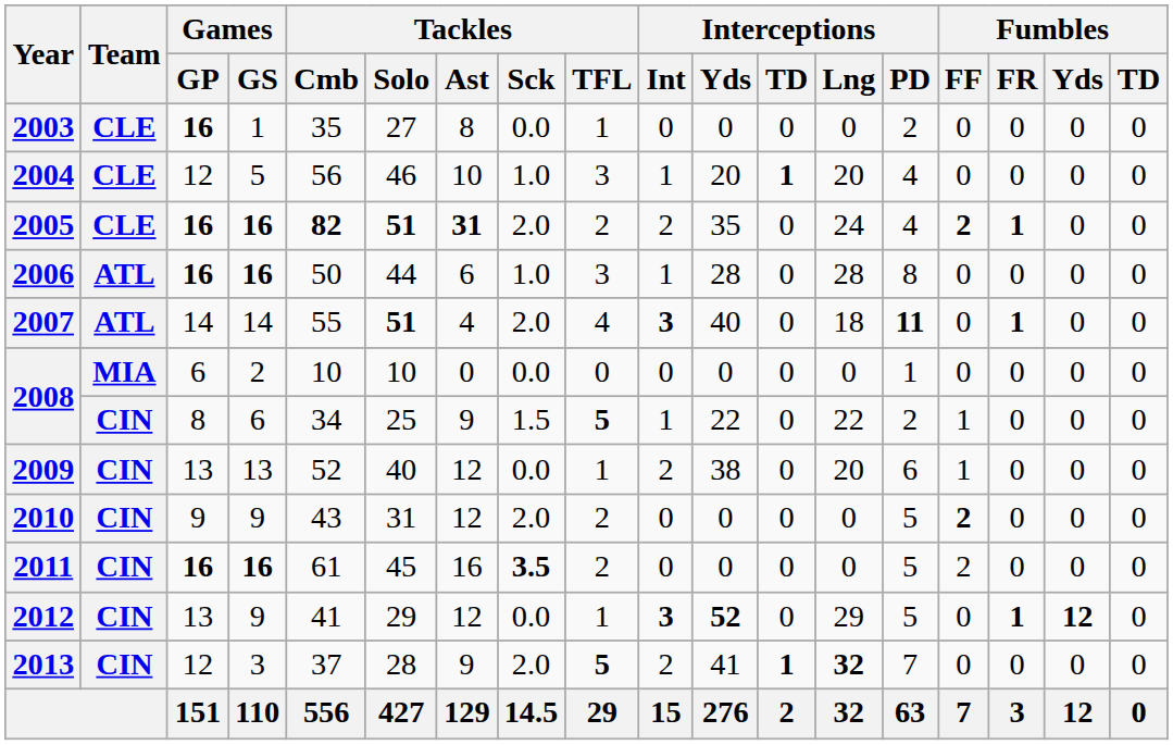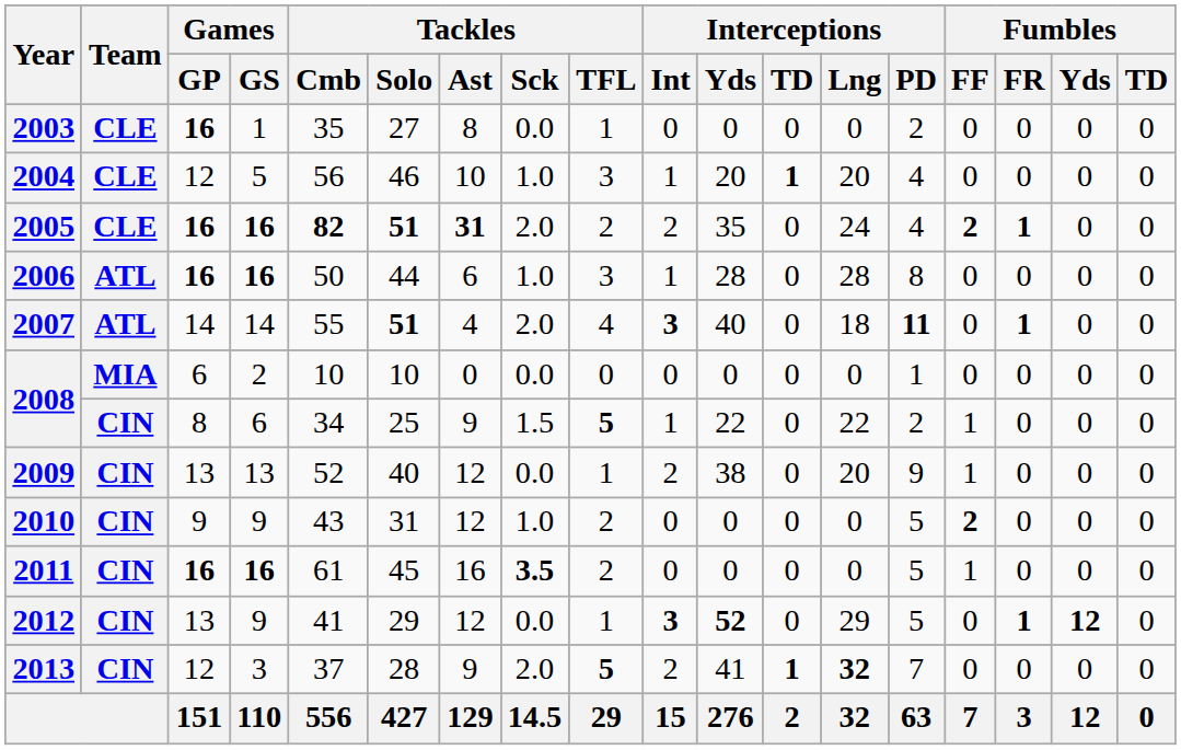 <table class="wikitable" style="text-align:center">
 <tr>
 <th rowspan="2">Year</th>
 <th rowspan="2">Team</th>
 <th colspan="2">Games</th>
 <th colspan="5">Tackles</th>
 <th colspan="5">Interceptions</th>
 <th colspan="4">Fumbles</th>
 </tr>
 <tr>
 <th>GP</th>
 <th>GS</th>
 <th>Cmb</th>
 <th>Solo</th>
 <th>Ast</th>
 <th>Sck</th>
 <th>TFL</th>
 <th>Int</th>
 <th>Yds</th>
 <th>TD</th>
 <th>Lng</th>
 <th>PD</th>
 <th>FF</th>
 <th>FR</th>
 <th>Yds</th>
 <th>TD</th>
 </tr>
 <tr>
 <th><a href='#'>2003</a></th>
 <th><a href='#'>CLE</a></th>
 <td><strong>16</strong></td>
 <td>1</td>
 <td>35</td>
 <td>27</td>
 <td>8</td>
 <td>0.0</td>
 <td>1</td>
 <td>0</td>
 <td>0</td>
 <td>0</td>
 <td>0</td>
 <td>2</td>
 <td>0</td>
 <td>0</td>
 <td>0</td>
 <td>0</td>
 </tr>
 <tr>
 <th><a href='#'>2004</a></th>
 <th><a href='#'>CLE</a></th>
 <td>12</td>
 <td>5</td>
 <td>56</td>
 <td>46</td>
 <td>10</td>
 <td>1.0</td>
 <td>3</td>
 <td>1</td>
 <td>20</td>
 <td><strong>1</strong></td>
 <td>20</td>
 <td>4</td>
 <td>0</td>
 <td>0</td>
 <td>0</td>
 <td>0</td>
 </tr>
 <tr>
 <th><a href='#'>2005</a></th>
 <th><a href='#'>CLE</a></th>
 <td><strong>16</strong></td>
 <td><strong>16</strong></td>
 <td><strong>82</strong></td>
 <td><strong>51</strong></td>
 <td><strong>31</strong></td>
 <td>2.0</td>
 <td>2</td>
 <td>2</td>
 <td>35</td>
 <td>0</td>
 <td>24</td>
 <td>4</td>
 <td><strong>2</strong></td>
 <td><strong>1</strong></td>
 <td>0</td>
 <td>0</td>
 </tr>
 <tr>
 <th><a href='#'>2006</a></th>
 <th><a href='#'>ATL</a></th>
 <td><strong>16</strong></td>
 <td><strong>16</strong></td>
 <td>50</td>
 <td>44</td>
 <td>6</td>
 <td>1.0</td>
 <td>3</td>
 <td>1</td>
 <td>28</td>
 <td>0</td>
 <td>28</td>
 <td>8</td>
 <td>0</td>
 <td>0</td>
 <td>0</td>
 <td>0</td>
 </tr>
 <tr>
 <th><a href='#'>2007</a></th>
 <th><a href='#'>ATL</a></th>
 <td>14</td>
 <td>14</td>
 <td>55</td>
 <td><strong>51</strong></td>
 <td>4</td>
 <td>2.0</td>
 <td>4</td>
 <td><strong>3</strong></td>
 <td>40</td>
 <td>0</td>
 <td>18</td>
 <td><strong>11</strong></td>
 <td>0</td>
 <td><strong>1</strong></td>
 <td>0</td>
 <td>0</td>
 </tr>
 <tr>
 <th rowspan="2"><a href='#'>2008</a></th>
 <th><a href='#'>MIA</a></th>
 <td>6</td>
 <td>2</td>
 <td>10</td>
 <td>10</td>
 <td>0</td>
 <td>0.0</td>
 <td>0</td>
 <td>0</td>
 <td>0</td>
 <td>0</td>
 <td>0</td>
 <td>1</td>
 <td>0</td>
 <td>0</td>
 <td>0</td>
 <td>0</td>
 </tr>
 <tr>
 <th><a href='#'>CIN</a></th>
 <td>8</td>
 <td>6</td>
 <td>34</td>
 <td>25</td>
 <td>9</td>
 <td>1.5</td>
 <td><strong>5</strong></td>
 <td>1</td>
 <td>22</td>
 <td>0</td>
 <td>22</td>
 <td>2</td>
 <td>1</td>
 <td>0</td>
 <td>0</td>
 <td>0</td>
 </tr>
 <tr>
 <th><a href='#'>2009</a></th>
 <th><a href='#'>CIN</a></th>
 <td>13</td>
 <td>13</td>
 <td>52</td>
 <td>40</td>
 <td>12</td>
 <td>0.0</td>
 <td>1</td>
 <td>2</td>
 <td>38</td>
 <td>0</td>
 <td>20</td>
-<td>6</td>
+<td>9</td>
 <td>1</td>
 <td>0</td>
 <td>0</td>
 <td>0</td>
 </tr>
 <tr>
 <th><a href='#'>2010</a></th>
 <th><a href='#'>CIN</a></th>
 <td>9</td>
 <td>9</td>
 <td>43</td>
 <td>31</td>
 <td>12</td>
-<td>2.0</td>
+<td>1.0</td>
 <td>2</td>
 <td>0</td>
 <td>0</td>
 <td>0</td>
 <td>0</td>
 <td>5</td>
 <td><strong>2</strong></td>
 <td>0</td>
 <td>0</td>
 <td>0</td>
 </tr>
 <tr>
 <th><a href='#'>2011</a></th>
 <th><a href='#'>CIN</a></th>
 <td><strong>16</strong></td>
 <td><strong>16</strong></td>
 <td>61</td>
 <td>45</td>
 <td>16</td>
 <td><strong>3.5</strong></td>
 <td>2</td>
 <td>0</td>
 <td>0</td>
 <td>0</td>
 <td>0</td>
 <td>5</td>
-<td>2</td>
+<td>1</td>
 <td>0</td>
 <td>0</td>
 <td>0</td>
 </tr>
 <tr>
 <th><a href='#'>2012</a></th>
 <th><a href='#'>CIN</a></th>
 <td>13</td>
 <td>9</td>
 <td>41</td>
 <td>29</td>
 <td>12</td>
 <td>0.0</td>
 <td>1</td>
 <td><strong>3</strong></td>
 <td><strong>52</strong></td>
 <td>0</td>
 <td>29</td>
 <td>5</td>
 <td>0</td>
 <td><strong>1</strong></td>
 <td><strong>12</strong></td>
 <td>0</td>
 </tr>
 <tr>
 <th><a href='#'>2013</a></th>
 <th><a href='#'>CIN</a></th>
 <td>12</td>
 <td>3</td>
 <td>37</td>
 <td>28</td>
 <td>9</td>
 <td>2.0</td>
 <td><strong>5</strong></td>
 <td>2</td>
 <td>41</td>
 <td><strong>1</strong></td>
 <td><strong>32</strong></td>
 <td>7</td>
 <td>0</td>
 <td>0</td>
 <td>0</td>
 <td>0</td>
 </tr>
 <tr>
 <th colspan="2"></th>
 <th>151</th>
 <th>110</th>
 <th>556</th>
 <th>427</th>
 <th>129</th>
 <th>14.5</th>
 <th>29</th>
 <th>15</th>
 <th>276</th>
 <th>2</th>
 <th>32</th>
 <th>63</th>
 <th>7</th>
 <th>3</th>
 <th>12</th>
 <th>0</th>
 </tr>
 </table>
